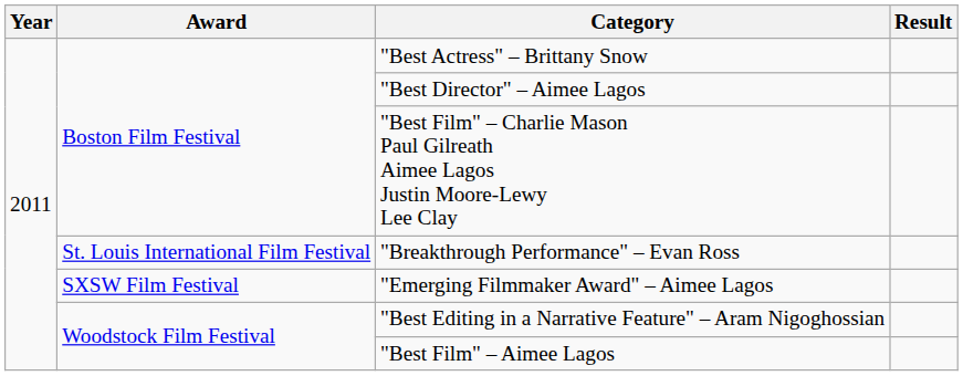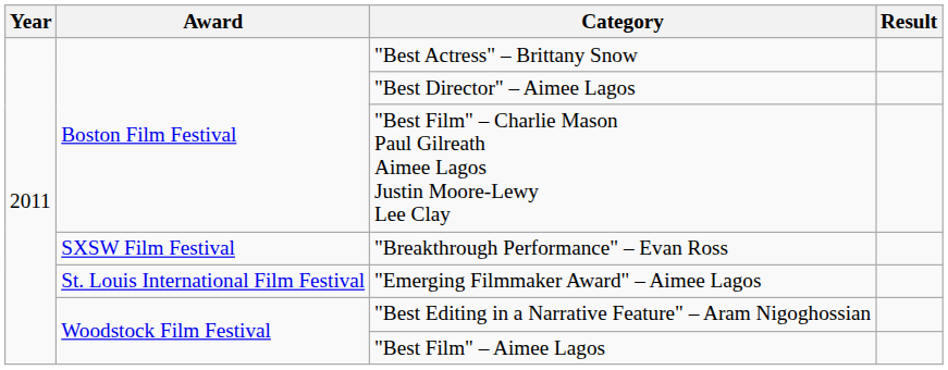 <table class="wikitable sortable">
 <tr>
 <th>Year</th>
 <th>Award</th>
 <th>Category</th>
 <th>Result</th>
 </tr>
 <tr>
 <td rowspan="7">2011</td>
 <td rowspan="3"><a href='#'>Boston Film Festival</a></td>
 <td>"Best Actress" – Brittany Snow</td>
 <td></td>
 </tr>
 <tr>
 <td>"Best Director" – Aimee Lagos</td>
 <td></td>
 </tr>
 <tr>
 <td>"Best Film" – Charlie Mason<br>Paul Gilreath<br>Aimee Lagos<br>Justin Moore-Lewy<br>Lee Clay</td>
 <td></td>
 </tr>
 <tr>
-<td rowspan="1"><a href='#'>St. Louis International Film Festival</a></td>
+<td rowspan="1"><a href='#'>SXSW Film Festival</a></td>
 <td>"Breakthrough Performance" – Evan Ross</td>
 <td></td>
 </tr>
 <tr>
-<td rowspan="1"><a href='#'>SXSW Film Festival</a></td>
+<td rowspan="1"><a href='#'>St. Louis International Film Festival</a></td>
 <td>"Emerging Filmmaker Award" – Aimee Lagos</td>
 <td></td>
 </tr>
 <tr>
 <td rowspan="2"><a href='#'>Woodstock Film Festival</a></td>
 <td>"Best Editing in a Narrative Feature" – Aram Nigoghossian</td>
 <td></td>
 </tr>
 <tr>
 <td>"Best Film" – Aimee Lagos</td>
 <td></td>
 </tr>
 </table>
